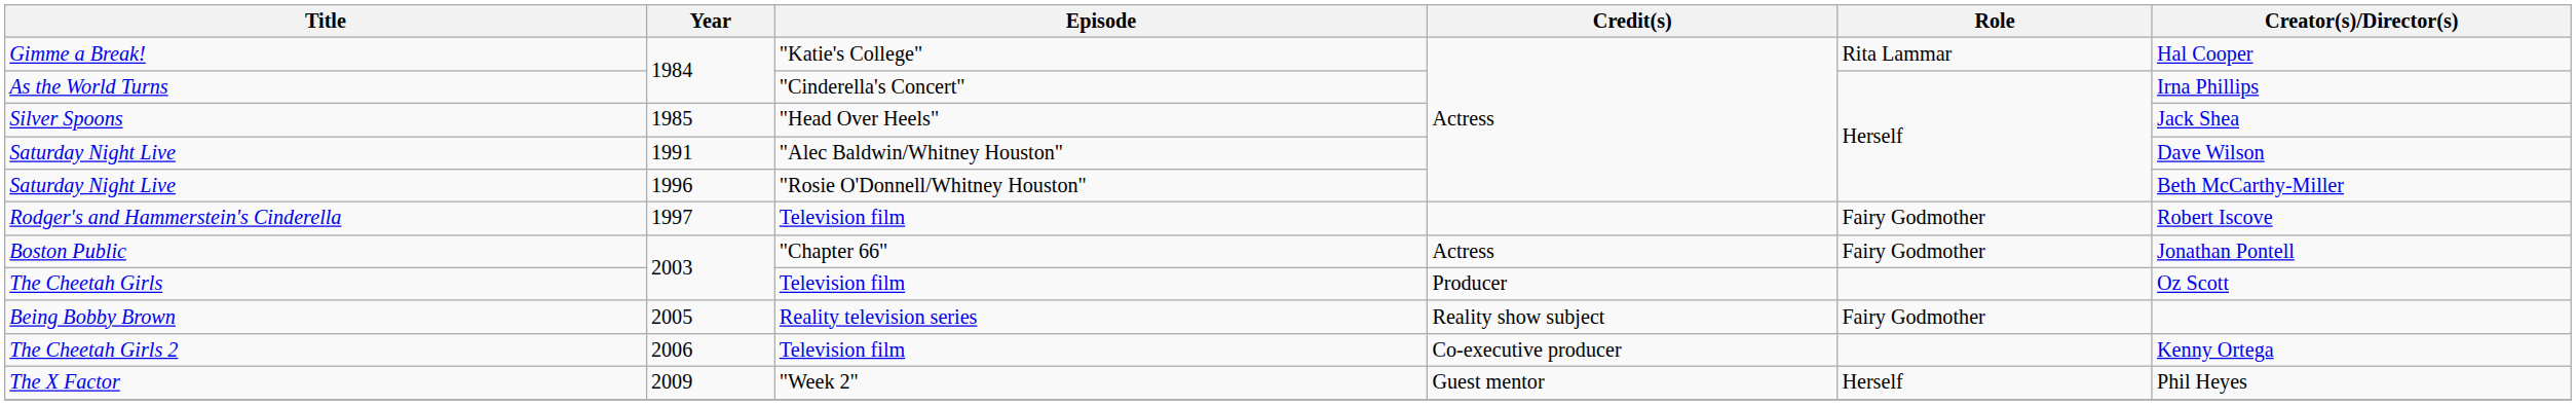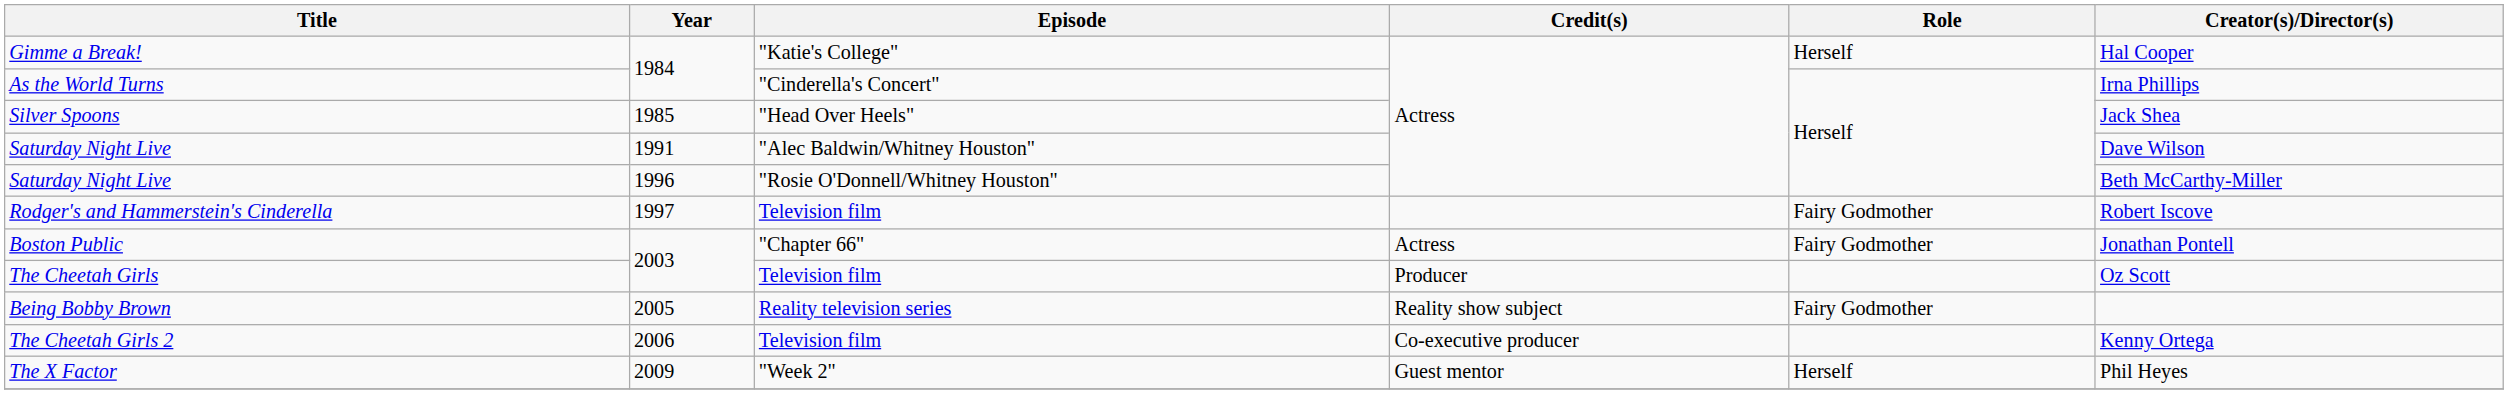 <table class="wikitable sortable plainrowheaders" width=100%>
 <tr>
 <th scope="col" width=25%>Title</th>
 <th scope="col" width=5%>Year</th>
 <th scope="col">Episode</th>
 <th scope="col">Credit(s)</th>
 <th scope="col">Role</th>
 <th scope="col">Creator(s)/Director(s)</th>
 </tr>
 <tr>
 <td><em><a href='#'>Gimme a Break!</a></em></td>
 <td rowspan="2">1984</td>
 <td>"Katie's College"</td>
 <td rowspan="5">Actress</td>
-<td>Rita Lammar</td>
+<td>Herself</td>
 <td><a href='#'>Hal Cooper</a></td>
 </tr>
 <tr>
 <td><em><a href='#'>As the World Turns</a></em></td>
 <td>"Cinderella's Concert"</td>
 <td rowspan="4">Herself</td>
 <td><a href='#'>Irna Phillips</a></td>
 </tr>
 <tr>
 <td><em><a href='#'>Silver Spoons</a></em></td>
 <td>1985</td>
 <td>"Head Over Heels"</td>
 <td><a href='#'>Jack Shea</a></td>
 </tr>
 <tr>
 <td><em><a href='#'>Saturday Night Live</a></em></td>
 <td>1991</td>
 <td>"Alec Baldwin/Whitney Houston"</td>
 <td><a href='#'>Dave Wilson</a></td>
 </tr>
 <tr>
 <td><em><a href='#'>Saturday Night Live</a></em></td>
 <td>1996</td>
 <td>"Rosie O'Donnell/Whitney Houston"</td>
 <td><a href='#'>Beth McCarthy-Miller</a></td>
 </tr>
 <tr>
 <td><em><a href='#'>Rodger's and Hammerstein's Cinderella</a></em></td>
 <td>1997</td>
 <td><a href='#'>Television film</a></td>
 <td></td>
 <td>Fairy Godmother</td>
 <td><a href='#'>Robert Iscove</a></td>
 </tr>
 <tr>
 <td><em><a href='#'>Boston Public</a></em></td>
 <td rowspan="2">2003</td>
 <td>"Chapter 66"</td>
 <td>Actress</td>
 <td>Fairy Godmother</td>
 <td><a href='#'>Jonathan Pontell</a></td>
 </tr>
 <tr>
 <td><em><a href='#'>The Cheetah Girls</a></em></td>
 <td><a href='#'>Television film</a></td>
 <td>Producer</td>
 <td></td>
 <td><a href='#'>Oz Scott</a></td>
 </tr>
 <tr>
 <td><em><a href='#'>Being Bobby Brown</a></em></td>
 <td>2005</td>
 <td><a href='#'> Reality television series</a></td>
 <td>Reality show subject</td>
 <td>Fairy Godmother</td>
 <td></td>
 </tr>
 <tr>
 <td><em><a href='#'>The Cheetah Girls 2</a></em></td>
 <td>2006</td>
 <td><a href='#'>Television film</a></td>
 <td>Co-executive producer</td>
 <td></td>
 <td><a href='#'>Kenny Ortega</a></td>
 </tr>
 <tr>
 <td><em><a href='#'>The X Factor</a></em></td>
 <td>2009</td>
 <td>"Week 2"</td>
 <td>Guest mentor</td>
 <td>Herself</td>
 <td>Phil Heyes</td>
 </tr>
 <tr>
 </tr>
 </table>
